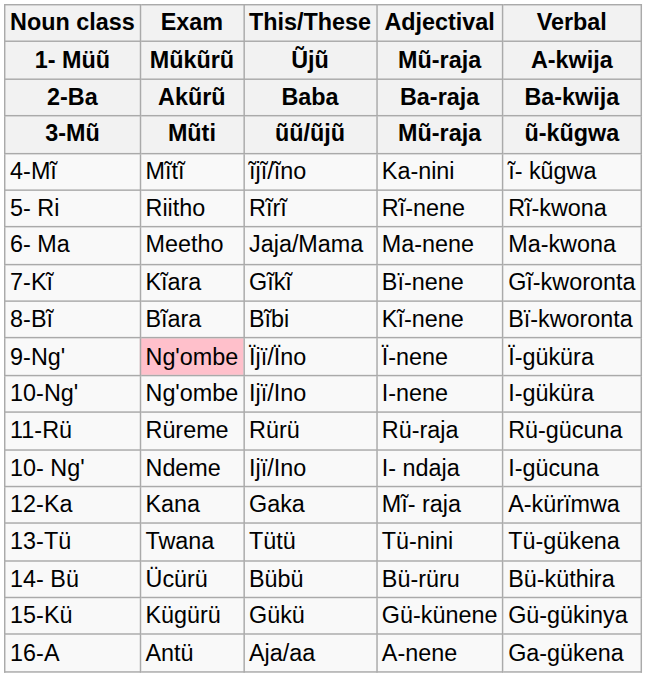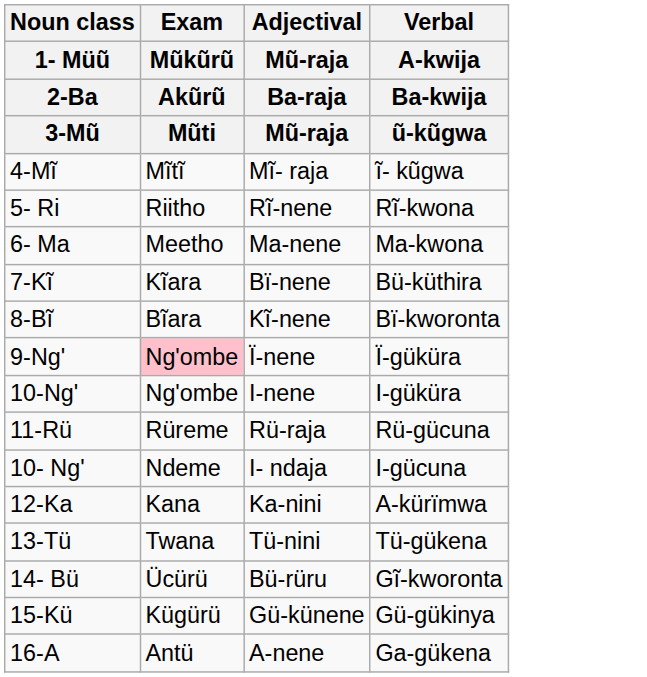 <table class="wikitable">
 <tr>
 <th>Noun class</th>
 <th>Exam</th>
-<th>This/These</th>
 <th>Adjectival</th>
 <th>Verbal</th>
 </tr>
 <tr>
 <th>1- <strong>Müũ<em></th>
 <th>Mũkũrũ</th>
-<th>Ũjũ</th>
 <th>Mũ-raja</th>
 <th>A-kwija</th>
 </tr>
 <tr>
 <th>2-Ba</th>
 <th>Akũrũ</th>
-<th>Baba</th>
 <th>Ba-raja</th>
 <th>Ba-kwija</th>
 </tr>
 <tr>
 <th>3-Mũ</th>
 <th>Mũti</th>
-<th>ũũ/ũjũ</th>
 <th>Mũ-raja</th>
 <th>ũ-kũgwa</th>
 </tr>
 <tr>
 <td>4-Mĩ</td>
 <td>Mĩtĩ</td>
-<td>ĩjĩ/ĩno</td>
-<td>Ka-nini</td>
+<td>Mĩ- raja</td>
 <td>ĩ- kũgwa</td>
 </tr>
 <tr>
 <td>5- Ri</td>
 <td>Riitho</td>
-<td>Rĩrĩ</td>
 <td>Rĩ-nene</td>
 <td>Rĩ-kwona</td>
 </tr>
 <tr>
 <td>6- Ma</td>
 <td>Meetho</td>
-<td>Jaja/Mama</td>
 <td>Ma-nene</td>
 <td>Ma-kwona</td>
 </tr>
 <tr>
 <td>7-Kĩ</td>
 <td>Kĩara</td>
-<td>Gĩkĩ</td>
 <td>Bï-nene</td>
-<td>Gĩ-kworonta</td>
+<td>Bü-küthira</td>
 </tr>
 <tr>
 <td>8-Bĩ</td>
 <td>Bĩara</td>
-<td>Bĩbi</td>
 <td>Kĩ-nene</td>
 <td>Bï-kworonta</td>
 </tr>
 <tr>
 <td>9-Ng'</td>
 <td style="background: pink;">Ng'ombe</td>
-<td>Ïjï/Ïno</td>
 <td>Ï-nene</td>
 <td>Ï-güküra</td>
 </tr>
 <tr>
 <td>10-Ng'</td>
 <td>Ng'ombe</td>
-<td>Ijï/Ino</td>
 <td>I-nene</td>
 <td>I-güküra</td>
 </tr>
 <tr>
 <td>11-Rü</td>
 <td>Rüreme</td>
-<td>Rürü</td>
 <td>Rü-raja</td>
 <td>Rü-gücuna</td>
 </tr>
 <tr>
 <td>10- Ng'</td>
 <td>Ndeme</td>
-<td>Ijï/Ino</td>
 <td>I- ndaja</td>
 <td>I-gücuna</td>
 </tr>
 <tr>
 <td>12-Ka</td>
 <td>Kana</td>
-<td>Gaka</td>
-<td>Mĩ- raja</td>
+<td>Ka-nini</td>
 <td>A-kürïmwa</td>
 </tr>
 <tr>
 <td>13-Tü</td>
 <td>Twana</td>
-<td>Tütü</td>
 <td>Tü-nini</td>
 <td>Tü-gükena</td>
 </tr>
 <tr>
 <td>14- Bü</td>
 <td>Ücürü</td>
-<td>Bübü</td>
 <td>Bü-rüru</td>
-<td>Bü-küthira</td>
+<td>Gĩ-kworonta</td>
 </tr>
 <tr>
 <td>15-Kü</td>
 <td>Kügürü</td>
-<td>Gükü</td>
 <td>Gü-künene</td>
 <td>Gü-gükinya</td>
 </tr>
 <tr>
 <td>16-A</td>
 <td>Antü</td>
-<td>Aja/aa</td>
 <td>A-nene</td>
 <td>Ga-gükena</td>
 </tr>
 </table>
